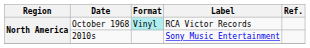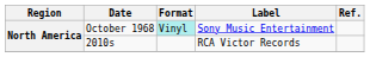 <table class="wikitable plainrowheaders">
 <tr>
 <th scope="col">Region</th>
 <th scope="col">Date</th>
 <th scope="col">Format</th>
 <th scope="col">Label</th>
 <th scope="col">Ref.</th>
 </tr>
 <tr>
 <th scope="row" rowspan="2">North America</th>
 <td>October 1968</td>
 <td style="background: paleturquoise;">Vinyl</td>
-<td>RCA Victor Records</td>
+<td><a href='#'>Sony Music Entertainment</a></td>
 <td></td>
 </tr>
 <tr>
 <td>2010s</td>
 <td></td>
-<td><a href='#'>Sony Music Entertainment</a></td>
+<td>RCA Victor Records</td>
 <td></td>
 </tr>
 <tr>
 </tr>
 </table>
